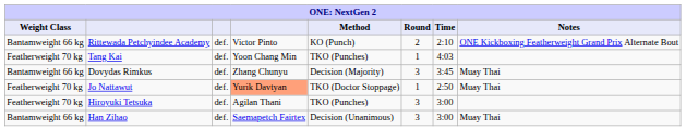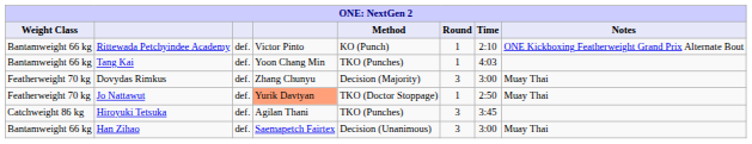 <table class="wikitable" style="font-size: 80%;">
 <tr>
 <th colspan="8" style="background-color: #ccf; color: #000080; text-align: center;"><strong>ONE: NextGen 2</strong></th>
 </tr>
 <tr>
 <th colspan="1" style="background-color: #E6E8FA; color: #000000; text-align: center;">Weight Class</th>
 <th colspan="1" style="background-color: #E6E8FA; color: #000000; text-align: center;"></th>
 <th colspan="1" style="background-color: #E6E8FA; color: #000000; text-align: center;"></th>
 <th colspan="1" style="background-color: #E6E8FA; color: #000000; text-align: center;"></th>
 <th colspan="1" style="background-color: #E6E8FA; color: #000000; text-align: center;">Method</th>
 <th colspan="1" style="background-color: #E6E8FA; color: #000000; text-align: center;">Round</th>
 <th colspan="1" style="background-color: #E6E8FA; color: #000000; text-align: center;">Time</th>
 <th colspan="1" style="background-color: #E6E8FA; color: #000000; text-align: center;">Notes</th>
 </tr>
 <tr>
 <td>Bantamweight 66 kg</td>
 <td> <a href='#'>Rittewada Petchyindee Academy</a></td>
 <td>def.</td>
 <td> Victor Pinto</td>
 <td>KO (Punch)</td>
-<td align=center>2</td>
+<td align=center>1</td>
 <td align=center>2:10</td>
 <td><a href='#'>ONE Kickboxing Featherweight Grand Prix</a> Alternate Bout</td>
 </tr>
 <tr>
-<td>Featherweight 70 kg</td>
+<td>Bantamweight 66 kg</td>
 <td> <a href='#'>Tang Kai</a></td>
 <td>def.</td>
 <td> Yoon Chang Min</td>
 <td>TKO (Punches)</td>
 <td align=center>1</td>
 <td align=center>4:03</td>
 <td></td>
 </tr>
 <tr>
-<td>Bantamweight 66 kg</td>
+<td>Featherweight 70 kg</td>
 <td> Dovydas Rimkus</td>
 <td>def.</td>
 <td> Zhang Chunyu</td>
 <td>Decision (Majority)</td>
 <td align=center>3</td>
-<td align=center>3:45</td>
+<td align=center>3:00</td>
 <td>Muay Thai</td>
 </tr>
 <tr>
 <td>Featherweight 70 kg</td>
 <td> <a href='#'>Jo Nattawut</a></td>
 <td>def.</td>
 <td style="background: lightsalmon;"> Yurik Davtyan</td>
 <td>TKO (Doctor Stoppage)</td>
 <td align=center>1</td>
 <td align=center>2:50</td>
 <td>Muay Thai</td>
 </tr>
 <tr>
-<td>Featherweight 70 kg</td>
+<td>Catchweight 86 kg</td>
 <td> <a href='#'>Hiroyuki Tetsuka</a></td>
 <td>def.</td>
 <td> Agilan Thani</td>
 <td>TKO (Punches)</td>
 <td align=center>3</td>
-<td align=center>3:00</td>
+<td align=center>3:45</td>
 <td></td>
 </tr>
 <tr>
 <td>Bantamweight 66 kg</td>
 <td> <a href='#'>Han Zihao</a></td>
 <td>def.</td>
 <td> <a href='#'>Saemapetch Fairtex</a></td>
 <td>Decision (Unanimous)</td>
 <td align=center>3</td>
 <td align=center>3:00</td>
 <td>Muay Thai</td>
 </tr>
 </table>
